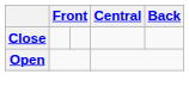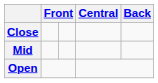 <table class="wikitable" style="text-align:center;">
 <tr>
 <th> </th>
 <th colspan="2"><a href='#'>Front</a></th>
 <th><a href='#'>Central</a></th>
 <th><a href='#'>Back</a></th>
 </tr>
 <tr>
 <th><a href='#'>Close</a></th>
 <td></td>
 <td></td>
 <td></td>
 <td></td>
 </tr>
 <tr>
+<th><a href='#'>Mid</a></th>
+<td></td>
+<td></td>
+<td> </td>
+<td></td>
+</tr>
+<tr>
 <th><a href='#'>Open</a></th>
 <td colspan="2"></td>
 <td colspan="2"></td>
 </tr>
 </table>
